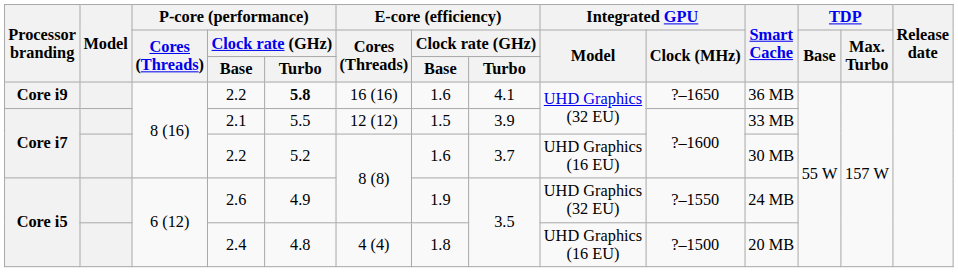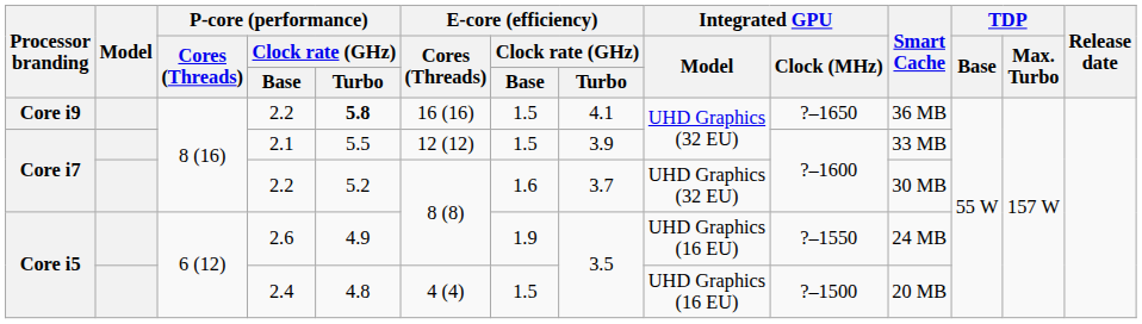 <table class="wikitable sortable nowrap" style="text-align: center;">
 <tr>
 <th class="unsortable" rowspan="3">Processor<br>branding</th>
 <th rowspan="3">Model</th>
 <th colspan="3">P-core (performance)</th>
 <th colspan="3">E-core (efficiency)</th>
 <th colspan="2">Integrated <a href='#'>GPU</a></th>
 <th class="unsortable" rowspan="3"><a href='#'>Smart<br>Cache</a></th>
 <th colspan="2"><a href='#'>TDP</a></th>
 <th rowspan="3">Release<br>date</th>
 </tr>
 <tr>
 <th class="unsortable" rowspan="2"><a href='#'>Cores</a><br>(<a href='#'>Threads</a>)</th>
 <th colspan="2"><a href='#'>Clock rate</a> (GHz)</th>
 <th class="unsortable" rowspan="2">Cores<br>(Threads)</th>
 <th colspan="2">Clock rate (GHz)</th>
 <th class="unsortable" rowspan="2">Model</th>
 <th class="unsortable" rowspan="2">Clock (MHz)</th>
 <th rowspan="2">Base</th>
 <th class="unsortable" rowspan="2">Max.<br>Turbo</th>
 </tr>
 <tr>
 <th class="unsortable">Base</th>
 <th class="unsortable">Turbo</th>
 <th class="unsortable">Base</th>
 <th class="unsortable">Turbo</th>
 </tr>
 <tr>
 <th rowspan=1>Core i9</th>
 <th style="text-align:left;" data-sort-value="sku5"></th>
 <td rowspan="3">8 (16)</td>
 <td>2.2</td>
 <td><strong>5.8</strong></td>
 <td>16 (16)</td>
-<td>1.6</td>
+<td>1.5</td>
 <td>4.1</td>
 <td rowspan="2"><a href='#'>UHD Graphics</a><br>(32 EU)</td>
 <td>?–1650</td>
 <td>36 MB</td>
 <td rowspan="5">55 W</td>
 <td rowspan="5">157 W</td>
 <td rowspan="5"></td>
 </tr>
 <tr>
 <th rowspan="2">Core i7</th>
 <th style="text-align:left;" data-sort-value="sku4"></th>
 <td>2.1</td>
 <td>5.5</td>
 <td>12 (12)</td>
 <td>1.5</td>
 <td>3.9</td>
 <td rowspan="2">?–1600</td>
 <td>33 MB</td>
 </tr>
 <tr>
 <th style="text-align:left;" data-sort-value="sku3"></th>
 <td>2.2</td>
 <td>5.2</td>
 <td rowspan="2">8 (8)</td>
 <td>1.6</td>
 <td>3.7</td>
-<td>UHD Graphics<br>(16 EU)</td>
+<td>UHD Graphics<br>(32 EU)</td>
 <td>30 MB</td>
 </tr>
 <tr>
 <th rowspan="2">Core i5</th>
 <th style="text-align:left;" data-sort-value="sku2"></th>
 <td rowspan="2">6 (12)</td>
 <td>2.6</td>
 <td>4.9</td>
 <td>1.9</td>
 <td rowspan="2">3.5</td>
-<td>UHD Graphics<br>(32 EU)</td>
+<td>UHD Graphics<br>(16 EU)</td>
 <td>?–1550</td>
 <td>24 MB</td>
 </tr>
 <tr>
 <th style="text-align:left;" data-sort-value="sku1"></th>
 <td>2.4</td>
 <td>4.8</td>
 <td>4 (4)</td>
-<td>1.8</td>
+<td>1.5</td>
 <td>UHD Graphics<br>(16 EU)</td>
 <td>?–1500</td>
 <td>20 MB</td>
 </tr>
 </table>
